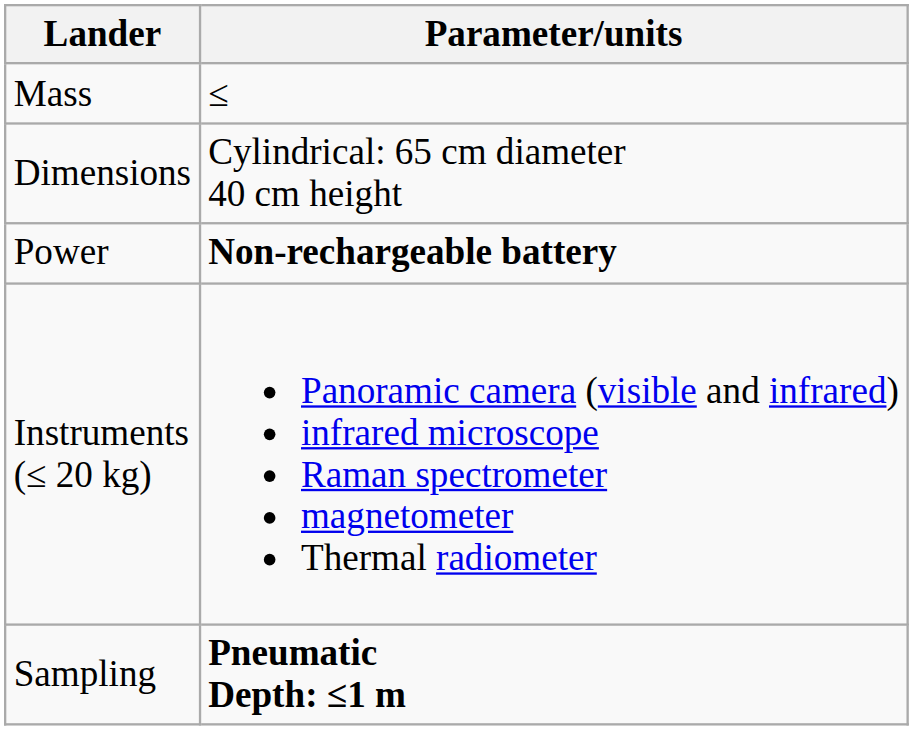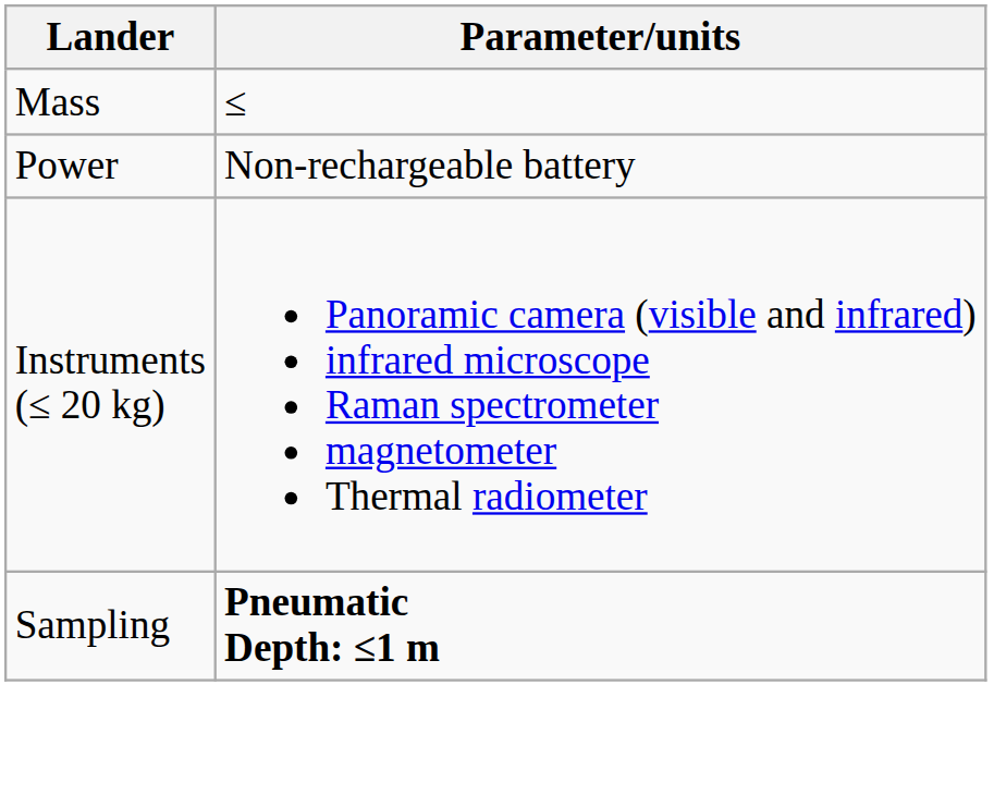 <table class="wikitable floatright">
 <tr>
 <th>Lander<br></th>
 <th>Parameter/units<br></th>
 </tr>
 <tr>
 <td>Mass</td>
 <td>≤ </td>
 </tr>
 <tr>
-<td>Dimensions</td>
-<td>Cylindrical: 65 cm diameter<br>40 cm height</td>
-</tr>
-<tr>
 <td>Power</td>
-<td><strong>Non-rechargeable battery</strong></td>
+<td>Non-rechargeable battery</td>
 </tr>
 <tr>
 <td>Instruments<br>(≤ 20 kg)</td>
 <td><br><ul><li><a href='#'>Panoramic camera</a> (<a href='#'>visible</a> and <a href='#'>infrared</a>)</li><li><a href='#'>infrared microscope</a></li><li><a href='#'>Raman spectrometer</a></li><li><a href='#'>magnetometer</a></li><li>Thermal <a href='#'>radiometer</a></li></ul></td>
 </tr>
 <tr>
 <td>Sampling</td>
 <td><strong>Pneumatic<br>Depth: ≤1 m</strong></td>
 </tr>
 </table>
